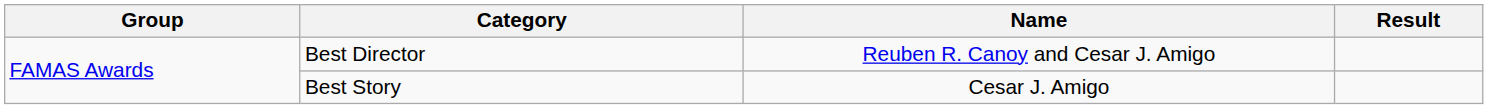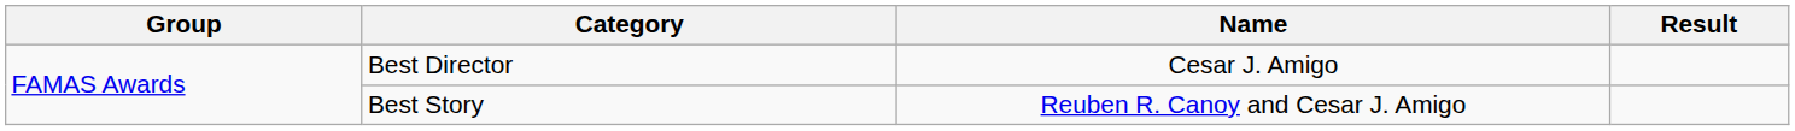 <table | width="90%" class="wikitable sortable">
 <tr>
 <th width="20%">Group</th>
 <th width="30%">Category</th>
 <th width="40%">Name</th>
 <th width="10%">Result</th>
 </tr>
 <tr>
 <td rowspan="2" align="left"><a href='#'>FAMAS Awards</a></td>
 <td>Best Director</td>
-<td align="center"><a href='#'>Reuben R. Canoy</a> and Cesar J. Amigo</td>
+<td align="center">Cesar J. Amigo</td>
 <td></td>
 </tr>
 <tr>
 <td>Best Story</td>
-<td align="center">Cesar J. Amigo</td>
+<td align="center"><a href='#'>Reuben R. Canoy</a> and Cesar J. Amigo</td>
 <td></td>
 </tr>
 </table>
